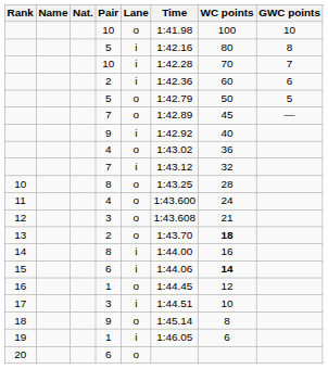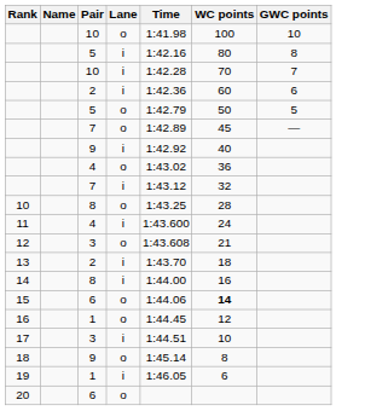 <table class="wikitable sortable" style="text-align:center">
 <tr>
 <th>Rank</th>
 <th>Name</th>
-<th>Nat.</th>
 <th>Pair</th>
 <th>Lane</th>
 <th>Time</th>
 <th>WC points</th>
 <th>GWC points</th>
 </tr>
 <tr>
 <td></td>
 <td align=left></td>
-<td></td>
 <td>10</td>
 <td>o</td>
 <td>1:41.98</td>
 <td>100</td>
 <td>10</td>
 </tr>
 <tr>
 <td></td>
 <td align=left></td>
-<td></td>
 <td>5</td>
 <td>i</td>
 <td>1:42.16</td>
 <td>80</td>
 <td>8</td>
 </tr>
 <tr>
 <td></td>
 <td align=left></td>
-<td></td>
 <td>10</td>
 <td>i</td>
 <td>1:42.28</td>
 <td>70</td>
 <td>7</td>
 </tr>
 <tr>
 <td></td>
 <td align=left></td>
-<td></td>
 <td>2</td>
 <td>i</td>
 <td>1:42.36</td>
 <td>60</td>
 <td>6</td>
 </tr>
 <tr>
 <td></td>
 <td align=left></td>
-<td></td>
 <td>5</td>
 <td>o</td>
 <td>1:42.79</td>
 <td>50</td>
 <td>5</td>
 </tr>
 <tr>
 <td></td>
 <td align=left></td>
-<td></td>
 <td>7</td>
 <td>o</td>
 <td>1:42.89</td>
 <td>45</td>
 <td>—</td>
 </tr>
 <tr>
 <td></td>
 <td align=left></td>
-<td></td>
 <td>9</td>
 <td>i</td>
 <td>1:42.92</td>
 <td>40</td>
 <td></td>
 </tr>
 <tr>
 <td></td>
 <td align=left></td>
-<td></td>
 <td>4</td>
 <td>o</td>
 <td>1:43.02</td>
 <td>36</td>
 <td></td>
 </tr>
 <tr>
 <td></td>
 <td align=left></td>
-<td></td>
 <td>7</td>
 <td>i</td>
 <td>1:43.12</td>
 <td>32</td>
 <td></td>
 </tr>
 <tr>
 <td>10</td>
 <td align=left></td>
-<td></td>
 <td>8</td>
 <td>o</td>
 <td>1:43.25</td>
 <td>28</td>
 <td></td>
 </tr>
 <tr>
 <td>11</td>
 <td align=left></td>
-<td></td>
 <td>4</td>
-<td>o</td>
+<td>i</td>
 <td>1:43.600</td>
 <td>24</td>
 <td></td>
 </tr>
 <tr>
 <td>12</td>
 <td align=left></td>
-<td></td>
 <td>3</td>
 <td>o</td>
 <td>1:43.608</td>
 <td>21</td>
 <td></td>
 </tr>
 <tr>
 <td>13</td>
 <td align=left></td>
-<td></td>
 <td>2</td>
-<td>o</td>
+<td>i</td>
 <td>1:43.70</td>
-<td><strong>18</strong></td>
+<td>18</td>
 <td></td>
 </tr>
 <tr>
 <td>14</td>
 <td align=left></td>
-<td></td>
 <td>8</td>
 <td>i</td>
 <td>1:44.00</td>
 <td>16</td>
 <td></td>
 </tr>
 <tr>
 <td>15</td>
 <td align=left></td>
-<td></td>
 <td>6</td>
-<td>i</td>
+<td>o</td>
 <td>1:44.06</td>
 <td><strong>14</strong></td>
 <td></td>
 </tr>
 <tr>
 <td>16</td>
 <td align=left></td>
-<td></td>
 <td>1</td>
 <td>o</td>
 <td>1:44.45</td>
 <td>12</td>
 <td></td>
 </tr>
 <tr>
 <td>17</td>
 <td align=left></td>
-<td></td>
 <td>3</td>
 <td>i</td>
 <td>1:44.51</td>
 <td>10</td>
 <td></td>
 </tr>
 <tr>
 <td>18</td>
 <td align=left></td>
-<td></td>
 <td>9</td>
 <td>o</td>
 <td>1:45.14</td>
 <td>8</td>
 <td></td>
 </tr>
 <tr>
 <td>19</td>
 <td align=left></td>
-<td></td>
 <td>1</td>
 <td>i</td>
 <td>1:46.05</td>
 <td>6</td>
 <td></td>
 </tr>
 <tr>
 <td>20</td>
 <td align=left></td>
-<td></td>
 <td>6</td>
 <td>o</td>
 <td></td>
 <td></td>
 <td></td>
 </tr>
 </table>
